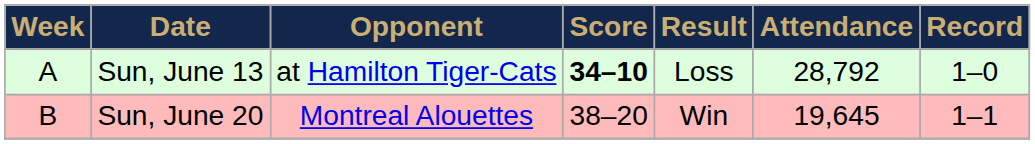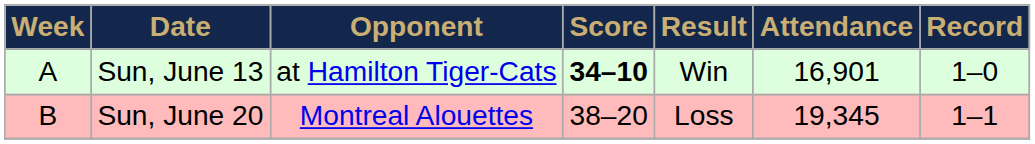 <table class="wikitable sortable">
 <tr>
 <th style="background:#13264B;color:#C9AF74;">Week</th>
 <th style="background:#13264B;color:#C9AF74;">Date</th>
 <th style="background:#13264B;color:#C9AF74;">Opponent</th>
 <th style="background:#13264B;color:#C9AF74;">Score</th>
 <th style="background:#13264B;color:#C9AF74;">Result</th>
 <th style="background:#13264B;color:#C9AF74;">Attendance</th>
 <th style="background:#13264B;color:#C9AF74;">Record</th>
 </tr>
 <tr align="center" bgcolor="#ddffdd">
 <td>A</td>
 <td>Sun, June 13</td>
 <td>at <a href='#'>Hamilton Tiger-Cats</a></td>
 <td><strong>34–10</strong></td>
-<td>Loss</td>
-<td>28,792</td>
+<td>Win</td>
+<td>16,901</td>
 <td>1–0</td>
 </tr>
 <tr align="center" bgcolor="#ffbbbb">
 <td>B</td>
 <td>Sun, June 20</td>
 <td><a href='#'>Montreal Alouettes</a></td>
 <td>38–20</td>
-<td>Win</td>
-<td>19,645</td>
+<td>Loss</td>
+<td>19,345</td>
 <td>1–1</td>
 </tr>
 <tr>
 </tr>
 </table>
